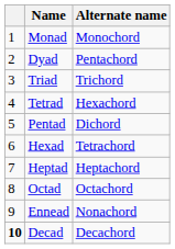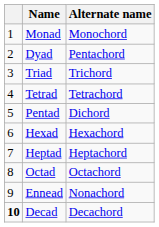 <table class="wikitable floatright">
 <tr>
 <th></th>
 <th>Name</th>
 <th>Alternate name</th>
 </tr>
 <tr>
 <td>1</td>
 <td><a href='#'>Monad</a></td>
 <td><a href='#'>Monochord</a></td>
 </tr>
 <tr>
 <td>2</td>
 <td><a href='#'>Dyad</a></td>
 <td><a href='#'>Pentachord</a></td>
 </tr>
 <tr>
 <td>3</td>
 <td><a href='#'>Triad</a></td>
 <td><a href='#'>Trichord</a></td>
 </tr>
 <tr>
 <td>4</td>
 <td><a href='#'>Tetrad</a></td>
-<td><a href='#'>Hexachord</a></td>
+<td><a href='#'>Tetrachord</a></td>
 </tr>
 <tr>
 <td>5</td>
 <td><a href='#'>Pentad</a></td>
 <td><a href='#'>Dichord</a></td>
 </tr>
 <tr>
 <td>6</td>
 <td><a href='#'>Hexad</a></td>
-<td><a href='#'>Tetrachord</a></td>
+<td><a href='#'>Hexachord</a></td>
 </tr>
 <tr>
 <td>7</td>
 <td><a href='#'>Heptad</a></td>
 <td><a href='#'>Heptachord</a></td>
 </tr>
 <tr>
 <td>8</td>
 <td><a href='#'>Octad</a></td>
 <td><a href='#'>Octachord</a></td>
 </tr>
 <tr>
 <td>9</td>
 <td><a href='#'>Ennead</a></td>
 <td><a href='#'>Nonachord</a></td>
 </tr>
 <tr>
 <td><strong>10</strong></td>
 <td><a href='#'>Decad</a></td>
 <td><a href='#'>Decachord</a></td>
 </tr>
 </table>
